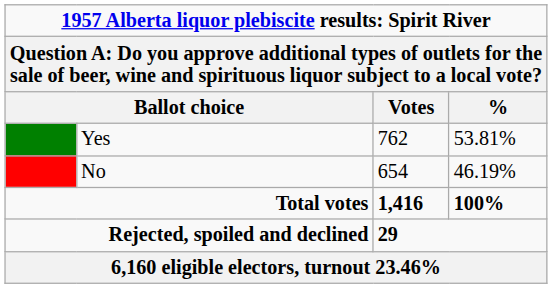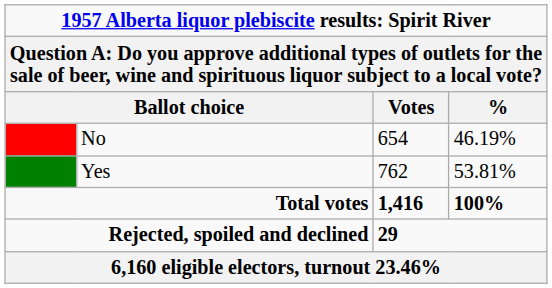 <table class="wikitable" align=right>
 <tr>
 <td colspan=4 align=center><strong><a href='#'>1957 Alberta liquor plebiscite</a> results: Spirit River</strong></td>
 </tr>
 <tr>
 <th colspan=4>Question A: Do you approve additional types of outlets for the<br> sale of beer, wine and spirituous liquor subject to a local vote?</th>
 </tr>
 <tr>
 <th colspan=2>Ballot choice</th>
 <th>Votes</th>
 <th>%</th>
 </tr>
 <tr>
+<td bgcolor=red></td>
+<td>No</td>
+<td>654</td>
+<td>46.19%</td>
+</tr>
+<tr>
 <td bgcolor=green></td>
 <td>Yes</td>
 <td>762</td>
 <td>53.81%</td>
-</tr>
-<tr>
-<td bgcolor=red></td>
-<td>No</td>
-<td>654</td>
-<td>46.19%</td>
 </tr>
 <tr>
 <td align=right colspan=2><strong>Total votes</strong></td>
 <td><strong>1,416</strong></td>
 <td><strong>100%</strong></td>
 </tr>
 <tr>
 <td align=right colspan=2><strong>Rejected, spoiled and declined</strong></td>
 <td colspan=2><strong>29</strong></td>
 </tr>
 <tr>
 <th colspan=4>6,160 eligible electors, turnout 23.46%</th>
 </tr>
 </table>
